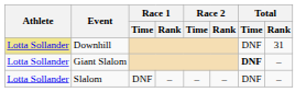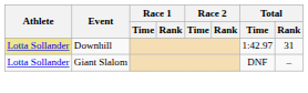 <table class="wikitable" style="font-size:90%">
 <tr>
 <th rowspan="2">Athlete</th>
 <th rowspan="2">Event</th>
 <th colspan="2">Race 1</th>
 <th colspan="2">Race 2</th>
 <th colspan="2">Total</th>
 </tr>
 <tr>
 <th>Time</th>
 <th>Rank</th>
 <th>Time</th>
 <th>Rank</th>
 <th>Time</th>
 <th>Rank</th>
 </tr>
 <tr>
 <td style="background: khaki;"><a href='#'>Lotta Sollander</a></td>
 <td>Downhill</td>
 <td colspan="4" bgcolor="wheat"></td>
-<td align="center">DNF</td>
+<td align="center">1:42.97</td>
 <td align="center">31</td>
 </tr>
 <tr>
 <td><a href='#'>Lotta Sollander</a></td>
 <td>Giant Slalom</td>
 <td colspan="4" bgcolor="wheat"></td>
-<td align="center"><strong>DNF</strong></td>
-<td align="center">–</td>
-</tr>
-<tr>
-<td><a href='#'>Lotta Sollander</a></td>
-<td>Slalom</td>
-<td align="center">DNF</td>
-<td align="center">–</td>
-<td align="center">–</td>
-<td align="center">–</td>
 <td align="center">DNF</td>
 <td align="center">–</td>
 </tr>
 </table>
